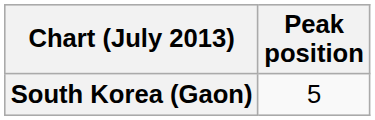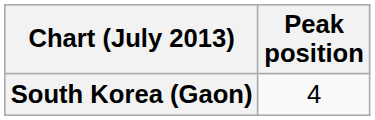 <table class="wikitable plainrowheaders" style="text-align:center">
 <tr>
 <th scope="col">Chart (July 2013)</th>
 <th scope="col">Peak<br>position</th>
 </tr>
 <tr>
 <th scope="row">South Korea (Gaon)</th>
-<td>5</td>
+<td>4</td>
 </tr>
 </table>
